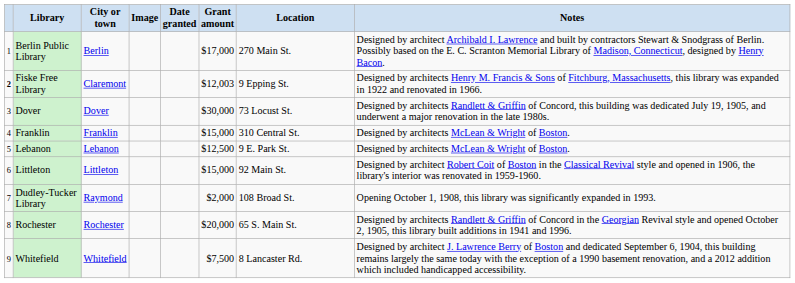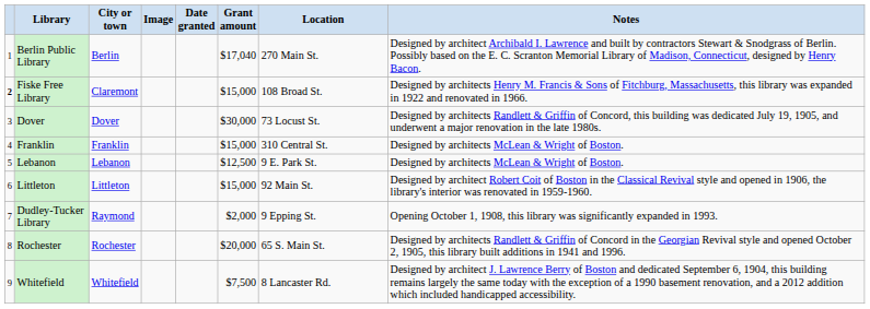 <table class="wikitable sortable" align="center">
 <tr>
 <th style="background-color:#CEE0F2;"></th>
 <th style="background-color:#CEE0F2;">Library</th>
 <th style="background-color:#CEE0F2;">City or<br>town</th>
 <th style="background-color:#CEE0F2;" class="unsortable">Image</th>
 <th style="background-color:#CEE0F2;">Date<br>granted</th>
 <th style="background-color:#CEE0F2;">Grant<br>amount</th>
 <th style="background-color:#CEE0F2;" width=15%>Location</th>
 <th style="background-color:#CEE0F2;" class="unsortable">Notes</th>
 </tr>
 <tr ->
 <td align=center><small>1</small></td>
 <td style=background-color:#CEF2CE;>Berlin Public Library</td>
 <td><a href='#'>Berlin</a></td>
 <td></td>
 <td></td>
-<td align=right>$17,000</td>
+<td align=right>$17,040</td>
 <td>270 Main St.<br><small></small></td>
 <td>Designed by architect <a href='#'>Archibald I. Lawrence</a> and built by contractors Stewart & Snodgrass of Berlin. Possibly based on the E. C. Scranton Memorial Library of <a href='#'>Madison, Connecticut</a>, designed by <a href='#'>Henry Bacon</a>.</td>
 </tr>
 <tr ->
 <td><strong><small>2</small></strong></td>
 <td style=background-color:#CEF2CE;>Fiske Free Library</td>
 <td><a href='#'>Claremont</a></td>
 <td></td>
 <td></td>
-<td align=right>$12,003</td>
-<td>9 Epping St.<br><small></small></td>
+<td align=right>$15,000</td>
+<td>108 Broad St.<br><small></small></td>
 <td>Designed by architects <a href='#'>Henry M. Francis & Sons</a> of <a href='#'>Fitchburg, Massachusetts</a>, this library was expanded in 1922 and renovated in 1966.</td>
 </tr>
 <tr ->
 <td align=center><small>3</small></td>
 <td style=background-color:#CEF2CE;>Dover</td>
 <td><a href='#'>Dover</a></td>
 <td></td>
 <td></td>
 <td align=right>$30,000</td>
 <td>73 Locust St.<br><small></small></td>
 <td>Designed by architects <a href='#'>Randlett & Griffin</a> of Concord, this building was dedicated July 19, 1905, and underwent a major renovation in the late 1980s.</td>
 </tr>
 <tr ->
 <td><small>4</small></td>
 <td style=background-color:#CEF2CE;>Franklin</td>
 <td><a href='#'>Franklin</a></td>
 <td></td>
 <td></td>
 <td align=right>$15,000</td>
 <td>310 Central St.<br><small></small></td>
 <td>Designed by architects <a href='#'>McLean & Wright</a> of <a href='#'>Boston</a>.</td>
 </tr>
 <tr ->
 <td><small>5</small></td>
 <td style=background-color:#CEF2CE;>Lebanon</td>
 <td><a href='#'>Lebanon</a></td>
 <td></td>
 <td></td>
 <td align=right>$12,500</td>
 <td>9 E. Park St.<br><small></small></td>
 <td>Designed by architects <a href='#'>McLean & Wright</a> of <a href='#'>Boston</a>.</td>
 </tr>
 <tr ->
 <td align=center><small>6</small></td>
 <td style=background-color:#CEF2CE;>Littleton</td>
 <td><a href='#'>Littleton</a></td>
 <td></td>
 <td></td>
 <td align=right>$15,000</td>
 <td>92 Main St.<br><small></small></td>
 <td>Designed by architect <a href='#'>Robert Coit</a> of <a href='#'>Boston</a> in the <a href='#'>Classical Revival</a> style and opened in 1906, the library's interior was renovated in 1959-1960.</td>
 </tr>
 <tr ->
 <td align=center><small>7</small></td>
 <td style=background-color:#CEF2CE;>Dudley-Tucker Library</td>
 <td><a href='#'>Raymond</a></td>
 <td></td>
 <td></td>
 <td align=right>$2,000</td>
-<td>108 Broad St.<br><small></small></td>
+<td>9 Epping St.<br><small></small></td>
 <td>Opening October 1, 1908, this library was significantly expanded in 1993.</td>
 </tr>
 <tr ->
 <td><small>8</small></td>
 <td style=background-color:#CEF2CE;>Rochester</td>
 <td><a href='#'>Rochester</a></td>
 <td></td>
 <td></td>
 <td align=right>$20,000</td>
 <td>65 S. Main St.<br><small></small></td>
 <td>Designed by architects <a href='#'>Randlett & Griffin</a> of Concord in the <a href='#'>Georgian</a> Revival style and opened October 2, 1905, this library built additions in 1941 and 1996.</td>
 </tr>
 <tr ->
 <td align=center><small>9</small></td>
 <td style=background-color:#CEF2CE;>Whitefield</td>
 <td><a href='#'>Whitefield</a></td>
 <td></td>
 <td></td>
 <td align=right>$7,500</td>
 <td>8 Lancaster Rd.<br><small></small></td>
 <td>Designed by architect <a href='#'>J. Lawrence Berry</a> of <a href='#'>Boston</a> and dedicated September 6, 1904, this building remains largely the same today with the exception of a 1990 basement renovation, and a 2012 addition which included handicapped accessibility.</td>
 </tr>
 </table>
